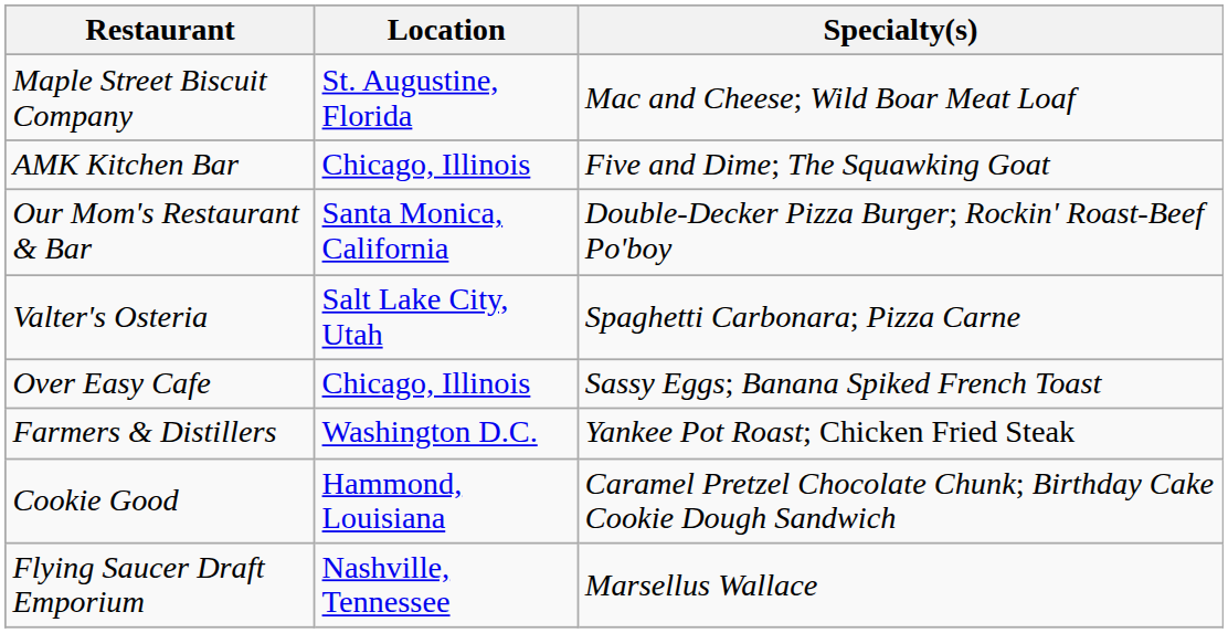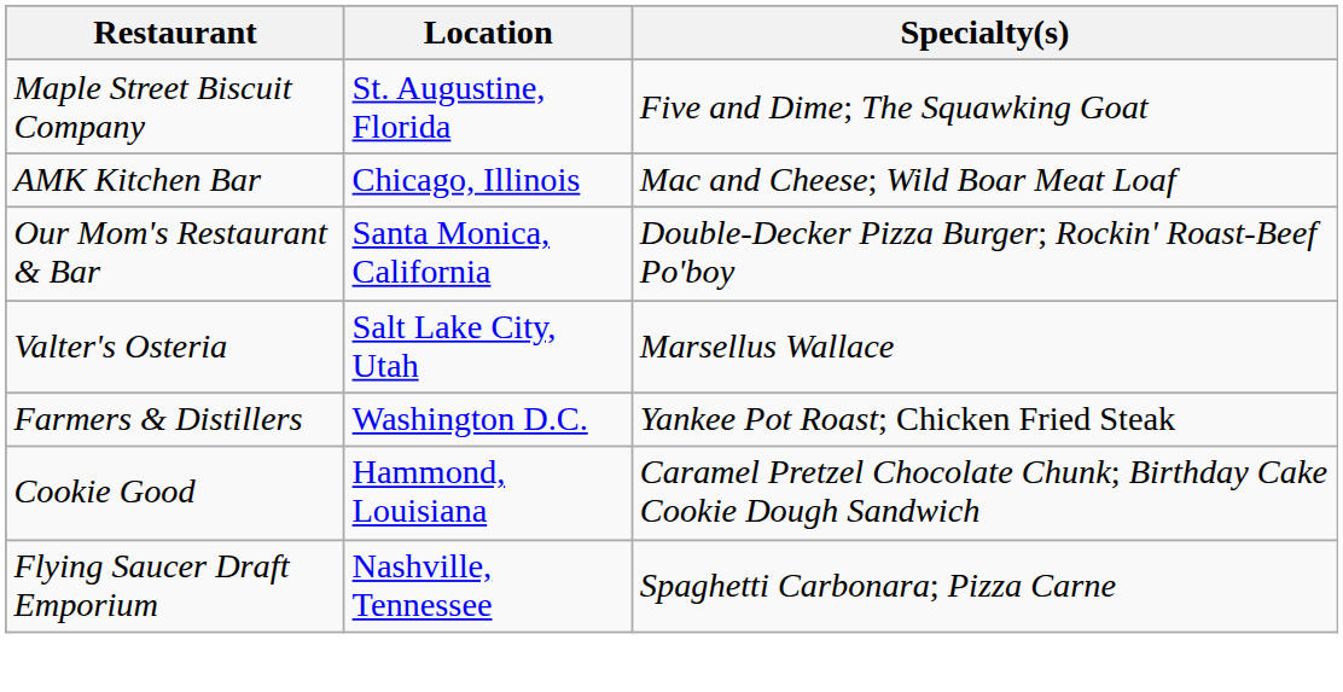 <table class="wikitable" style="width:100%;">
 <tr>
 <th>Restaurant</th>
 <th>Location</th>
 <th>Specialty(s)</th>
 </tr>
 <tr>
 <td><em>Maple Street Biscuit Company</em></td>
 <td><a href='#'>St. Augustine, Florida</a></td>
-<td><em>Mac and Cheese</em>; <em>Wild Boar Meat Loaf</em></td>
+<td><em>Five and Dime</em>; <em>The Squawking Goat</em></td>
 </tr>
 <tr>
 <td><em>AMK Kitchen Bar</em></td>
 <td><a href='#'>Chicago, Illinois</a></td>
-<td><em>Five and Dime</em>; <em>The Squawking Goat</em></td>
+<td><em>Mac and Cheese</em>; <em>Wild Boar Meat Loaf</em></td>
 </tr>
 <tr>
 <td><em>Our Mom's Restaurant & Bar</em></td>
 <td><a href='#'>Santa Monica, California</a></td>
 <td><em>Double-Decker Pizza Burger</em>; <em>Rockin' Roast-Beef Po'boy</em></td>
 </tr>
 <tr>
 <td><em>Valter's Osteria</em></td>
 <td><a href='#'>Salt Lake City, Utah</a></td>
-<td><em>Spaghetti Carbonara</em>; <em>Pizza Carne</em></td>
-</tr>
-<tr>
-<td><em>Over Easy Cafe</em></td>
-<td><a href='#'>Chicago, Illinois</a></td>
-<td><em>Sassy Eggs</em>; <em>Banana Spiked French Toast</em></td>
+<td><em>Marsellus Wallace</em></td>
 </tr>
 <tr>
 <td><em>Farmers & Distillers</em></td>
 <td><a href='#'>Washington D.C.</a></td>
 <td><em>Yankee Pot Roast</em>; Chicken Fried Steak</td>
 </tr>
 <tr>
 <td><em>Cookie Good</em></td>
 <td><a href='#'>Hammond, Louisiana</a></td>
 <td><em>Caramel Pretzel Chocolate Chunk</em>; <em>Birthday Cake Cookie Dough Sandwich</em></td>
 </tr>
 <tr>
 <td><em>Flying Saucer Draft Emporium</em></td>
 <td><a href='#'>Nashville, Tennessee</a></td>
-<td><em>Marsellus Wallace</em></td>
+<td><em>Spaghetti Carbonara</em>; <em>Pizza Carne</em></td>
 </tr>
 </table>
